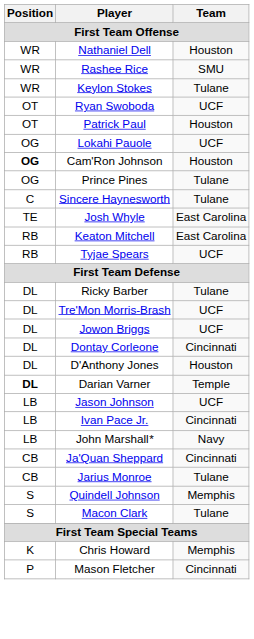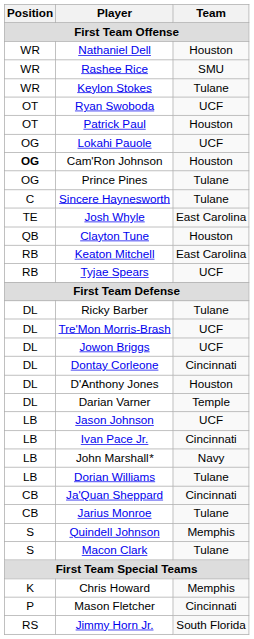 <table class="wikitable" border="0">
 <tr>
 <th>Position</th>
 <th>Player</th>
 <th>Team</th>
 </tr>
 <tr>
 <td colspan="3" style="text-align:center; background:#ddd;"><strong>First Team Offense </strong></td>
 </tr>
 <tr style="text-align:center;">
 <td style="background:white">WR</td>
 <td style="background:white"><a href='#'>Nathaniel Dell</a></td>
 <td style=>Houston</td>
 </tr>
 <tr style="text-align:center;">
 <td style="background:white">WR</td>
 <td style="background:white"><a href='#'>Rashee Rice</a></td>
 <td style=>SMU</td>
 </tr>
 <tr style="text-align:center;">
 <td style="background:white">WR</td>
 <td style="background:white"><a href='#'>Keylon Stokes</a></td>
 <td style=>Tulane</td>
 </tr>
 <tr style="text-align:center;">
 <td style="background:white">OT</td>
 <td style="background:white"><a href='#'>Ryan Swoboda</a></td>
 <td style=>UCF</td>
 </tr>
 <tr style="text-align:center;">
 <td style="background:white">OT</td>
 <td style="background:white"><a href='#'>Patrick Paul</a></td>
 <td style=>Houston</td>
 </tr>
 <tr style="text-align:center;">
 <td style="background:white">OG</td>
 <td style="background:white"><a href='#'>Lokahi Pauole</a></td>
 <td style=>UCF</td>
 </tr>
 <tr style="text-align:center;">
 <td style="background:white"><strong>OG</strong></td>
 <td style="background:white">Cam'Ron Johnson</td>
 <td style=>Houston</td>
 </tr>
 <tr style="text-align:center;">
 <td style="background:white">OG</td>
 <td style="background:white">Prince Pines</td>
 <td style=>Tulane</td>
 </tr>
 <tr style="text-align:center;">
 <td style="background:white">C</td>
 <td style="background:white"><a href='#'>Sincere Haynesworth</a></td>
 <td style=>Tulane</td>
 </tr>
 <tr style="text-align:center;">
 <td style="background:white">TE</td>
 <td style="background:white"><a href='#'>Josh Whyle</a></td>
 <td style=>East Carolina</td>
 </tr>
 <tr style="text-align:center;">
+<td style="background:white">QB</td>
+<td style="background:white"><a href='#'>Clayton Tune</a></td>
+<td style=>Houston</td>
+</tr>
+<tr style="text-align:center;">
 <td style="background:white">RB</td>
 <td style="background:white"><a href='#'>Keaton Mitchell</a></td>
 <td style=>East Carolina</td>
 </tr>
 <tr style="text-align:center;">
 <td style="background:white">RB</td>
 <td style="background:white"><a href='#'>Tyjae Spears</a></td>
 <td style=>UCF</td>
 </tr>
 <tr>
 <td colspan="3" style="text-align:center; background:#ddd;"><strong>First Team Defense</strong></td>
 </tr>
 <tr style="text-align:center;">
 <td style="background:white">DL</td>
 <td style="background:white">Ricky Barber</td>
 <td style=>Tulane</td>
 </tr>
 <tr style="text-align:center;">
 <td style="background:white">DL</td>
 <td style="background:white"><a href='#'>Tre'Mon Morris-Brash</a></td>
 <td style=>UCF</td>
 </tr>
 <tr style="text-align:center;">
 <td style="background:white">DL</td>
 <td style="background:white"><a href='#'>Jowon Briggs</a></td>
 <td style=>UCF</td>
 </tr>
 <tr style="text-align:center;">
 <td style="background:white">DL</td>
 <td style="background:white"><a href='#'>Dontay Corleone</a></td>
 <td style=>Cincinnati</td>
 </tr>
 <tr style="text-align:center;">
 <td style="background:white">DL</td>
 <td style="background:white">D'Anthony Jones</td>
 <td style=>Houston</td>
 </tr>
 <tr style="text-align:center;">
-<td style="background:white"><strong>DL</strong></td>
+<td style="background:white">DL</td>
 <td style="background:white">Darian Varner</td>
 <td style=>Temple</td>
 </tr>
 <tr style="text-align:center;">
 <td style="background:white">LB</td>
 <td style="background:white"><a href='#'>Jason Johnson</a></td>
 <td style=>UCF</td>
 </tr>
 <tr style="text-align:center;">
 <td style="background:white">LB</td>
 <td style="background:white"><a href='#'>Ivan Pace Jr.</a></td>
 <td style=>Cincinnati</td>
 </tr>
 <tr style="text-align:center;">
 <td style="background:white">LB</td>
 <td style="background:white">John Marshall<em>*</em></td>
 <td style=>Navy</td>
+</tr>
+<tr style="text-align:center;">
+<td style="background:white">LB</td>
+<td style="background:white"><a href='#'>Dorian Williams</a></td>
+<td style=>Tulane</td>
 </tr>
 <tr style="text-align:center;">
 <td style="background:white">CB</td>
 <td style="background:white"><a href='#'>Ja'Quan Sheppard</a></td>
 <td style=>Cincinnati</td>
 </tr>
 <tr style="text-align:center;">
 <td style="background:white">CB</td>
 <td style="background:white"><a href='#'>Jarius Monroe</a></td>
 <td style=>Tulane</td>
 </tr>
 <tr style="text-align:center;">
 <td style="background:white">S</td>
 <td style="background:white"><a href='#'>Quindell Johnson</a></td>
 <td style=>Memphis</td>
 </tr>
 <tr style="text-align:center;">
 <td style="background:white">S</td>
 <td style="background:white"><a href='#'>Macon Clark</a></td>
 <td style=>Tulane</td>
 </tr>
 <tr>
 <td colspan="3" style="text-align:center; background:#ddd;"><strong>First Team Special Teams</strong></td>
 </tr>
 <tr style="text-align:center;">
 <td style="background:white">K</td>
 <td style="background:white">Chris Howard</td>
 <td style=>Memphis</td>
 </tr>
 <tr style="text-align:center;">
 <td style="background:white">P</td>
 <td style="background:white">Mason Fletcher</td>
 <td style=>Cincinnati</td>
 </tr>
+<tr style="text-align:center;">
+<td style="background:white">RS</td>
+<td style="background:white"><a href='#'>Jimmy Horn Jr.</a></td>
+<td style=>South Florida</td>
+</tr>
 </table>
